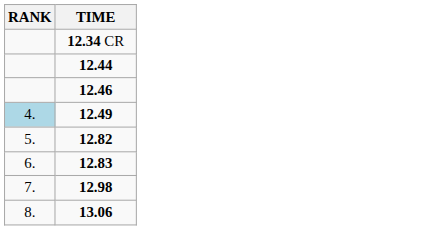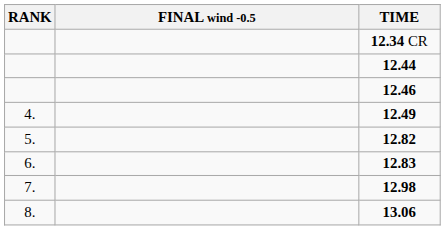 <table class="wikitable" style="border-collapse: collapse; font-size: 90%;">
 <tr>
 <th>RANK</th>
+<th style="width: 20em">FINAL <small>wind -0.5</small></th>
 <th style="width: 5em">TIME</th>
 </tr>
 <tr>
 <td align="center"></td>
+<td></td>
 <td align="center"><strong>12.34</strong> CR</td>
 </tr>
 <tr>
 <td align="center"></td>
+<td></td>
 <td align="center"><strong>12.44</strong></td>
 </tr>
 <tr>
 <td align="center"></td>
+<td></td>
 <td align="center"><strong>12.46</strong></td>
 </tr>
 <tr>
-<td align="center" style="background: lightblue;">4.</td>
+<td align="center">4.</td>
+<td></td>
 <td align="center"><strong>12.49</strong></td>
 </tr>
 <tr>
 <td align="center">5.</td>
+<td></td>
 <td align="center"><strong>12.82</strong></td>
 </tr>
 <tr>
 <td align="center">6.</td>
+<td></td>
 <td align="center"><strong>12.83</strong></td>
 </tr>
 <tr>
 <td align="center">7.</td>
+<td></td>
 <td align="center"><strong>12.98</strong></td>
 </tr>
 <tr>
 <td align="center">8.</td>
+<td></td>
 <td align="center"><strong>13.06</strong></td>
 </tr>
 </table>
